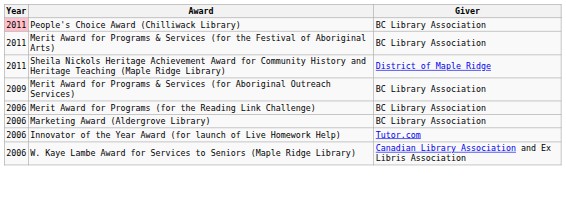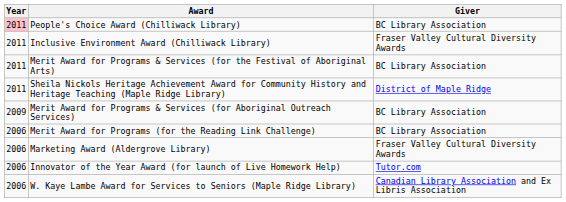 <table class="wikitable" border="1">
 <tr>
 <th>Year</th>
 <th>Award</th>
 <th>Giver</th>
 </tr>
 <tr>
 <td style="background: pink;">2011</td>
 <td>People's Choice Award (Chilliwack Library)</td>
 <td>BC Library Association</td>
+</tr>
+<tr>
+<td>2011</td>
+<td>Inclusive Environment Award (Chilliwack Library)</td>
+<td>Fraser Valley Cultural Diversity Awards</td>
 </tr>
 <tr>
 <td>2011</td>
 <td>Merit Award for Programs & Services (for the Festival of Aboriginal Arts)</td>
 <td>BC Library Association</td>
 </tr>
 <tr>
 <td>2011</td>
 <td>Sheila Nickols Heritage Achievement Award for Community History and Heritage Teaching (Maple Ridge Library)</td>
 <td><a href='#'>District of Maple Ridge</a></td>
 </tr>
 <tr>
 <td>2009</td>
 <td>Merit Award for Programs & Services (for Aboriginal Outreach Services)</td>
 <td>BC Library Association</td>
 </tr>
 <tr>
 <td>2006</td>
 <td>Merit Award for Programs (for the Reading Link Challenge)</td>
 <td>BC Library Association</td>
 </tr>
 <tr>
 <td>2006</td>
 <td>Marketing Award (Aldergrove Library)</td>
-<td>BC Library Association</td>
+<td>Fraser Valley Cultural Diversity Awards</td>
 </tr>
 <tr>
 <td>2006</td>
 <td>Innovator of the Year Award (for launch of Live Homework Help)</td>
 <td><a href='#'>Tutor.com</a></td>
 </tr>
 <tr>
 <td>2006</td>
 <td>W. Kaye Lambe Award for Services to Seniors (Maple Ridge Library)</td>
 <td><a href='#'>Canadian Library Association</a> and Ex Libris Association</td>
 </tr>
 </table>
